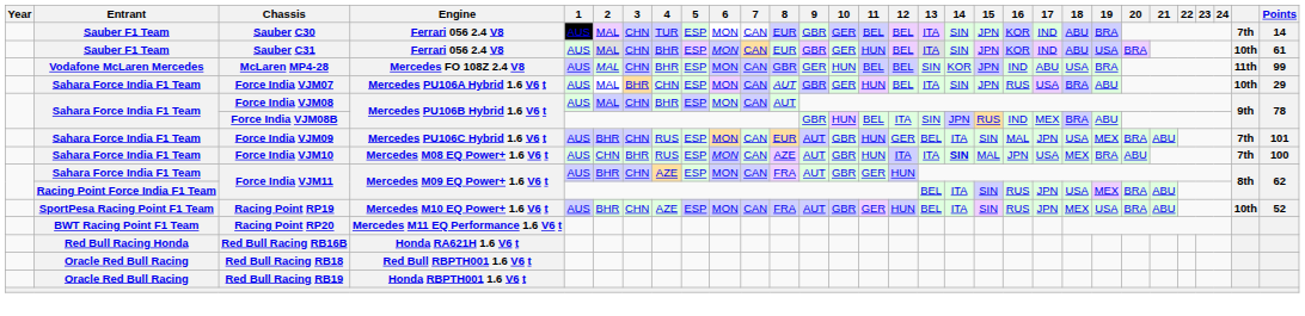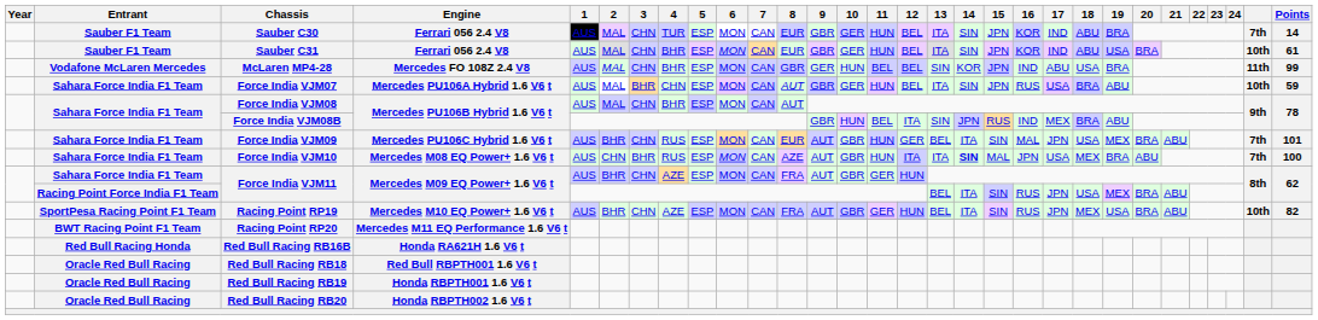 <table class="wikitable" style="text-align:center; font-size:85%">
 <tr>
 <th>Year</th>
 <th>Entrant</th>
 <th>Chassis</th>
 <th>Engine</th>
 <th>1</th>
 <th>2</th>
 <th>3</th>
 <th>4</th>
 <th>5</th>
 <th>6</th>
 <th>7</th>
 <th>8</th>
 <th>9</th>
 <th>10</th>
 <th>11</th>
 <th>12</th>
 <th>13</th>
 <th>14</th>
 <th>15</th>
 <th>16</th>
 <th>17</th>
 <th>18</th>
 <th>19</th>
 <th>20</th>
 <th>21</th>
 <th>22</th>
 <th>23</th>
 <th>24</th>
 <th></th>
 <th><a href='#'>Points</a></th>
 </tr>
 <tr>
 <td id=2011R></td>
 <th><a href='#'>Sauber F1 Team</a></th>
 <th><a href='#'>Sauber</a> <a href='#'>C30</a></th>
 <th><a href='#'>Ferrari</a> 056 2.4 <a href='#'>V8</a></th>
 <td style="background:#000000; color:white"><a href='#'><span>AUS</span></a><br></td>
 <td style="background:#EFCFFF;"><a href='#'>MAL</a><br></td>
 <td style="background:#CFCFFF;"><a href='#'>CHN</a><br></td>
 <td style="background:#CFCFFF;"><a href='#'>TUR</a><br></td>
 <td style="background:#DFFFDF;"><a href='#'>ESP</a><br></td>
 <td style="background:#ffffff;"><a href='#'>MON</a><br></td>
 <td><a href='#'>CAN</a><br></td>
 <td style="background:#CFCFFF;"><a href='#'>EUR</a><br></td>
 <td style="background:#DFFFDF;"><a href='#'>GBR</a><br></td>
 <td style="background:#CFCFFF;"><a href='#'>GER</a><br></td>
-<td style="background:#CFCFFF;"><a href='#'>BEL</a><br></td>
+<td style="background:#CFCFFF;"><a href='#'>HUN</a><br></td>
 <td style="background:#EFCFFF;"><a href='#'>BEL</a><br></td>
 <td style="background:#EFCFFF;"><a href='#'>ITA</a><br></td>
 <td style="background:#DFFFDF;"><a href='#'>SIN</a><br></td>
 <td style="background:#DFFFDF;"><a href='#'>JPN</a><br></td>
 <td style="background:#CFCFFF;"><a href='#'>KOR</a><br></td>
 <td style="background:#DFFFDF;"><a href='#'>IND</a><br></td>
 <td style="background:#CFCFFF;"><a href='#'>ABU</a><br></td>
 <td style="background:#CFCFFF;"><a href='#'>BRA</a><br></td>
 <td colspan=5></td>
 <th>7th</th>
 <th>14</th>
 </tr>
 <tr>
 <td id=2012R></td>
 <th><a href='#'>Sauber F1 Team</a></th>
 <th><a href='#'>Sauber</a> <a href='#'>C31</a></th>
 <th><a href='#'>Ferrari</a> 056 2.4 <a href='#'>V8</a></th>
 <td style="background:#DFFFDF;"><a href='#'>AUS</a><br></td>
 <td style="background:#DFDFDF;"><a href='#'>MAL</a><br></td>
 <td style="background:#CFCFFF;"><a href='#'>CHN</a><br></td>
 <td style="background:#CFCFFF;"><a href='#'>BHR</a><br></td>
 <td style="background:#EFCFFF;"><a href='#'>ESP</a><br></td>
 <td style="background:#CFCFFF;"><em><a href='#'>MON</a></em><br></td>
 <td style="background:#FFDF9F;"><a href='#'>CAN</a><br></td>
 <td style="background:#DFFFDF;"><a href='#'>EUR</a><br></td>
 <td style="background:#EFCFFF;"><a href='#'>GBR</a><br></td>
 <td style="background:#DFFFDF;"><a href='#'>GER</a><br></td>
 <td style="background:#CFCFFF;"><a href='#'>HUN</a><br></td>
 <td style="background:#EFCFFF;"><a href='#'>BEL</a><br></td>
 <td style="background:#DFDFDF;"><a href='#'>ITA</a><br></td>
 <td style="background:#DFFFDF;"><a href='#'>SIN</a><br></td>
 <td style="background:#EFCFFF;"><a href='#'>JPN</a><br></td>
 <td style="background:#CFCFFF;"><a href='#'>KOR</a><br></td>
 <td style="background:#EFCFFF;"><a href='#'>IND</a><br></td>
 <td style="background:#CFCFFF;"><a href='#'>ABU</a><br></td>
 <td style="background:#CFCFFF;"><a href='#'>USA</a><br></td>
 <td style="background:#EFCFFF;"><a href='#'>BRA</a><br></td>
 <td colspan=4></td>
 <th>10th</th>
 <th>61</th>
 </tr>
 <tr>
 <td id=2013R></td>
 <th><a href='#'>Vodafone McLaren Mercedes</a></th>
 <th><a href='#'>McLaren</a> <a href='#'>MP4-28</a></th>
 <th><a href='#'>Mercedes</a> FO 108Z 2.4 <a href='#'>V8</a></th>
 <td style="background:#CFCFFF;"><a href='#'>AUS</a><br></td>
 <td style="background:#DFFFDF;"><em><a href='#'>MAL</a></em><br></td>
 <td style="background:#CFCFFF;"><a href='#'>CHN</a><br></td>
 <td style="background:#DFFFDF;"><a href='#'>BHR</a><br></td>
 <td style="background:#DFFFDF;"><a href='#'>ESP</a><br></td>
 <td style="background:#CFCFFF;"><a href='#'>MON</a><br></td>
 <td style="background:#CFCFFF;"><a href='#'>CAN</a><br></td>
 <td style="background:#CFCFFF;"><a href='#'>GBR</a><br></td>
 <td style="background:#DFFFDF;"><a href='#'>GER</a><br></td>
 <td style="background:#DFFFDF;"><a href='#'>HUN</a><br></td>
 <td style="background:#CFCFFF;"><a href='#'>BEL</a><br></td>
 <td style="background:#CFCFFF"><a href='#'>BEL</a><br></td>
 <td style="background:#DFFFDF;"><a href='#'>SIN</a><br></td>
 <td style="background:#DFFFDF;"><a href='#'>KOR</a><br></td>
 <td style="background:#CFCFFF;"><a href='#'>JPN</a><br></td>
 <td style="background:#DFFFDF;"><a href='#'>IND</a><br></td>
 <td style="background:#DFFFDF;"><a href='#'>ABU</a><br></td>
 <td style="background:#DFFFDF;"><a href='#'>USA</a><br></td>
 <td style="background:#DFFFDF;"><a href='#'>BRA</a><br></td>
 <td colspan=5></td>
 <th>11th</th>
 <th>99</th>
 </tr>
 <tr>
 <td id=2014R></td>
 <th><a href='#'>Sahara Force India F1 Team</a></th>
 <th><a href='#'>Force India</a> <a href='#'>VJM07</a></th>
 <th><a href='#'>Mercedes</a> <a href='#'>PU106A Hybrid</a> 1.6 <a href='#'>V6</a> <a href='#'>t</a></th>
 <td style="background:#DFFFDF;"><a href='#'>AUS</a><br></td>
 <td style="background:#FFFFFF;"><a href='#'>MAL</a><br></td>
 <td style="background:#FFDF9F;"><a href='#'>BHR</a><br></td>
 <td style="background:#DFFFDF;"><a href='#'>CHN</a><br></td>
 <td style="background:#DFFFDF;"><a href='#'>ESP</a><br></td>
 <td style="background:#EFCFFF;"><a href='#'>MON</a><br></td>
 <td style="background:#CFCFFF;"><a href='#'>CAN</a><br></td>
 <td style="background:#DFFFDF;"><em><a href='#'>AUT</a></em><br></td>
 <td style="background:#CFCFFF;"><a href='#'>GBR</a><br></td>
 <td style="background:#DFFFDF;"><a href='#'>GER</a><br></td>
 <td style="background:#EFCFFF;"><a href='#'>HUN</a><br></td>
 <td style="background:#DFFFDF;"><a href='#'>BEL</a><br></td>
 <td style="background:#DFFFDF;"><a href='#'>ITA</a><br></td>
 <td style="background:#DFFFDF;"><a href='#'>SIN</a><br></td>
 <td style="background:#DFFFDF;"><a href='#'>JPN</a><br></td>
 <td style="background:#DFFFDF;"><a href='#'>RUS</a><br></td>
 <td style="background:#EFCFFF;"><a href='#'>USA</a><br></td>
 <td style="background:#CFCFFF;"><a href='#'>BRA</a><br></td>
 <td style="background:#DFFFDF;"><a href='#'>ABU</a><br></td>
 <td colspan=5></td>
 <th>10th</th>
-<th>29</th>
+<th>59</th>
 </tr>
 <tr>
 <td id=2015R rowspan="2"></td>
 <th rowspan="2"><a href='#'>Sahara Force India F1 Team</a></th>
 <th><a href='#'>Force India</a> <a href='#'>VJM08</a></th>
 <th rowspan="2"><a href='#'>Mercedes</a> <a href='#'>PU106B Hybrid</a> 1.6 <a href='#'>V6</a> <a href='#'>t</a></th>
 <td style="background:#DFFFDF;"><a href='#'>AUS</a><br></td>
 <td style="background:#CFCFFF;"><a href='#'>MAL</a><br></td>
 <td style="background:#CFCFFF;"><a href='#'>CHN</a><br></td>
 <td style="background:#DFFFDF;"><a href='#'>BHR</a><br></td>
 <td style="background:#CFCFFF;"><a href='#'>ESP</a><br></td>
 <td style="background:#DFFFDF;"><a href='#'>MON</a><br></td>
 <td style="background:#CFCFFF;"><a href='#'>CAN</a><br></td>
 <td style="background:#DFFFDF;"><a href='#'>AUT</a><br></td>
 <td colspan=16></td>
 <th rowspan="2">9th</th>
 <th rowspan="2">78</th>
 </tr>
 <tr>
 <th nowrap><a href='#'>Force India</a> <a href='#'>VJM08B</a></th>
 <td colspan=8></td>
 <td style="background:#DFFFDF;"><a href='#'>GBR</a><br></td>
 <td style="background:#EFCFFF;"><a href='#'>HUN</a><br></td>
 <td style="background:#DFFFDF;"><a href='#'>BEL</a><br></td>
 <td style="background:#DFFFDF;"><a href='#'>ITA</a><br></td>
 <td style="background:#DFFFDF;"><a href='#'>SIN</a><br></td>
 <td style="background:#CFCFFF;"><a href='#'>JPN</a><br></td>
 <td style="background:#FFDF9F;"><a href='#'>RUS</a><br></td>
 <td style="background:#DFFFDF;"><a href='#'>IND</a><br></td>
 <td style="background:#DFFFDF;"><a href='#'>MEX</a><br></td>
 <td style="background:#CFCFFF;"><a href='#'>BRA</a><br></td>
 <td style="background:#DFFFDF;"><a href='#'>ABU</a><br></td>
 <td colspan=5></td>
 </tr>
 <tr>
 <td id=2016R></td>
 <th><a href='#'>Sahara Force India F1 Team</a></th>
 <th><a href='#'>Force India</a> <a href='#'>VJM09</a></th>
 <th><a href='#'>Mercedes</a> <a href='#'>PU106C Hybrid</a> 1.6 <a href='#'>V6</a> <a href='#'>t</a></th>
 <td style="background:#CFCFFF;"><a href='#'>AUS</a><br></td>
 <td style="background:#CFCFFF;"><a href='#'>BHR</a><br></td>
 <td style="background:#CFCFFF;"><a href='#'>CHN</a><br></td>
 <td style="background:#DFFFDF;"><a href='#'>RUS</a><br></td>
 <td style="background:#DFFFDF;"><a href='#'>ESP</a><br></td>
 <td style="background:#FFDF9F;"><a href='#'>MON</a><br></td>
 <td style="background:#DFFFDF;"><a href='#'>CAN</a><br></td>
 <td style="background:#FFDF9F;"><a href='#'>EUR</a><br></td>
 <td style="background:#CFCFFF;"><a href='#'>AUT</a><br></td>
 <td style="background:#DFFFDF;"><a href='#'>GBR</a><br></td>
 <td style="background:#CFCFFF;"><a href='#'>HUN</a><br></td>
 <td style="background:#DFFFDF;"><a href='#'>GER</a><br></td>
 <td style="background:#DFFFDF;"><a href='#'>BEL</a><br></td>
 <td style="background:#DFFFDF;"><a href='#'>ITA</a><br></td>
 <td style="background:#DFFFDF;"><a href='#'>SIN</a><br></td>
 <td style="background:#DFFFDF;"><a href='#'>MAL</a><br></td>
 <td style="background:#DFFFDF;"><a href='#'>JPN</a><br></td>
 <td style="background:#DFFFDF;"><a href='#'>USA</a><br></td>
 <td style="background:#DFFFDF;"><a href='#'>MEX</a><br></td>
 <td style="background:#DFFFDF;"><a href='#'>BRA</a><br></td>
 <td style="background:#DFFFDF;"><a href='#'>ABU</a><br></td>
 <td colspan=3></td>
 <th>7th</th>
 <th>101</th>
 </tr>
 <tr>
 <td id=2017R></td>
 <th><a href='#'>Sahara Force India F1 Team</a></th>
 <th><a href='#'>Force India</a> <a href='#'>VJM10</a></th>
 <th><a href='#'>Mercedes</a> <a href='#'>M08 EQ Power+</a> 1.6 <a href='#'>V6</a> <a href='#'>t</a></th>
 <td style="background:#DFFFDF"><a href='#'>AUS</a><br></td>
 <td style="background:#DFFFDF"><a href='#'>CHN</a><br></td>
 <td style="background:#DFFFDF"><a href='#'>BHR</a><br></td>
 <td style="background:#DFFFDF"><a href='#'>RUS</a><br></td>
 <td style="background:#DFFFDF"><a href='#'>ESP</a><br></td>
 <td style="background:#CFCFFF"><em><a href='#'>MON</a></em><br></td>
 <td style="background:#DFFFDF"><a href='#'>CAN</a><br></td>
 <td style="background:#EFCFFF"><a href='#'>AZE</a><br></td>
 <td style="background:#DFFFDF"><a href='#'>AUT</a><br></td>
 <td style="background:#DFFFDF"><a href='#'>GBR</a><br></td>
 <td style="background:#DFFFDF"><a href='#'>HUN</a><br></td>
 <td style="background:#CFCFFF;"><a href='#'>ITA</a><br></td>
 <td style="background:#DFFFDF"><a href='#'>ITA</a><br></td>
 <td style="background:#DFFFDF"><strong><a href='#'>SIN</a><br></strong></td>
 <td style="background:#DFFFDF"><a href='#'>MAL</a><br></td>
 <td style="background:#DFFFDF"><a href='#'>JPN</a><br></td>
 <td style="background:#DFFFDF"><a href='#'>USA</a><br></td>
 <td style="background:#DFFFDF"><a href='#'>MEX</a><br></td>
 <td style="background:#DFFFDF"><a href='#'>BRA</a><br></td>
 <td style="background:#DFFFDF"><a href='#'>ABU</a><br></td>
 <td colspan=4></td>
 <th>7th</th>
 <th>100</th>
 </tr>
 <tr>
 <td id=2018R rowspan="2"></td>
 <th><a href='#'>Sahara Force India F1 Team</a></th>
 <th rowspan="2"><a href='#'>Force India</a> <a href='#'>VJM11</a></th>
 <th rowspan="2"><a href='#'>Mercedes</a> <a href='#'>M09 EQ Power+</a> 1.6 <a href='#'>V6</a> <a href='#'>t</a></th>
 <td style="background:#CFCFFF"><a href='#'>AUS</a><br></td>
 <td style="background:#CFCFFF"><a href='#'>BHR</a><br></td>
 <td style="background:#CFCFFF"><a href='#'>CHN</a><br></td>
 <td style="background:#FFDF9F"><a href='#'>AZE</a><br></td>
 <td style="background:#DFFFDF"><a href='#'>ESP</a><br></td>
 <td style="background:#CFCFFF"><a href='#'>MON</a><br></td>
 <td style="background:#CFCFFF"><a href='#'>CAN</a><br></td>
 <td style="background:#EFCFFF"><a href='#'>FRA</a><br></td>
 <td style="background:#DFFFDF"><a href='#'>AUT</a><br></td>
 <td style="background:#DFFFDF"><a href='#'>GBR</a><br></td>
 <td style="background:#DFFFDF"><a href='#'>GER</a><br></td>
 <td style="background:#CFCFFF"><a href='#'>HUN</a><br></td>
 <td colspan=12></td>
 <th rowspan="2">8th</th>
 <th rowspan="2">62</th>
 </tr>
 <tr>
 <th nowrap><a href='#'>Racing Point Force India F1 Team</a></th>
 <td colspan=12></td>
 <td style="background:#DFFFDF"><a href='#'>BEL</a><br></td>
 <td style="background:#DFFFDF"><a href='#'>ITA</a><br></td>
 <td style="background:#CFCFFF"><a href='#'>SIN</a><br></td>
 <td style="background:#DFFFDF"><a href='#'>RUS</a><br></td>
 <td style="background:#DFFFDF"><a href='#'>JPN</a><br></td>
 <td style="background:#DFFFDF"><a href='#'>USA</a><br></td>
 <td style="background:#EFCFFF"><a href='#'>MEX</a><br></td>
 <td style="background:#DFFFDF"><a href='#'>BRA</a><br></td>
 <td style="background:#DFFFDF"><a href='#'>ABU</a><br></td>
 <td colspan=3></td>
 </tr>
 <tr>
 <td id=2019R></td>
 <th nowrap><a href='#'>SportPesa Racing Point F1 Team</a></th>
 <th nowrap><a href='#'>Racing Point</a> <a href='#'>RP19</a></th>
 <th nowrap><a href='#'>Mercedes</a> <a href='#'>M10 EQ Power+</a> 1.6 <a href='#'>V6</a> <a href='#'>t</a></th>
 <td style="background:#CFCFFF"><a href='#'>AUS</a><br></td>
 <td style="background:#DFFFDF"><a href='#'>BHR</a><br></td>
 <td style="background:#DFFFDF"><a href='#'>CHN</a><br></td>
 <td style="background:#DFFFDF"><a href='#'>AZE</a><br></td>
 <td style="background:#CFCFFF"><a href='#'>ESP</a><br></td>
 <td style="background:#CFCFFF"><a href='#'>MON</a><br></td>
 <td style="background:#CFCFFF"><a href='#'>CAN</a><br></td>
 <td style="background:#CFCFFF"><a href='#'>FRA</a><br></td>
 <td style="background:#CFCFFF"><a href='#'>AUT</a><br></td>
 <td style="background:#CFCFFF"><a href='#'>GBR</a><br></td>
 <td style="background:#EFCFFF"><a href='#'>GER</a><br></td>
 <td style="background:#CFCFFF"><a href='#'>HUN</a><br></td>
 <td style="background:#DFFFDF"><a href='#'>BEL</a><br></td>
 <td style="background:#DFFFDF"><a href='#'>ITA</a><br></td>
 <td style="background:#EFCFFF"><a href='#'>SIN</a><br></td>
 <td style="background:#DFFFDF"><a href='#'>RUS</a><br></td>
 <td style="background:#DFFFDF"><a href='#'>JPN</a><br></td>
 <td style="background:#DFFFDF"><a href='#'>MEX</a><br></td>
 <td style="background:#DFFFDF"><a href='#'>USA</a><br></td>
 <td style="background:#DFFFDF"><a href='#'>BRA</a><br></td>
 <td style="background:#DFFFDF"><a href='#'>ABU</a><br></td>
 <td colspan=3></td>
 <th>10th</th>
-<th>52</th>
+<th>82</th>
 </tr>
 <tr>
 <td id=2020R></td>
 <th nowrap><a href='#'>BWT Racing Point F1 Team</a></th>
 <th nowrap><a href='#'>Racing Point</a> <a href='#'>RP20</a></th>
 <th nowrap><a href='#'>Mercedes</a> <a href='#'>M11 EQ Performance</a> 1.6 <a href='#'>V6</a> <a href='#'>t</a></th>
 <td></td>
 <td></td>
 <td></td>
 <td></td>
 <td></td>
 <td></td>
 <td></td>
 <td></td>
 <td></td>
 <td></td>
 <td></td>
 <td></td>
 <td></td>
 <td></td>
 <td></td>
 <td></td>
 <td></td>
 <td colspan=7></td>
 <th></th>
 <th></th>
 </tr>
 <tr>
 <td id=2021R></td>
 <th nowrap><a href='#'>Red Bull Racing Honda</a></th>
 <th nowrap><a href='#'>Red Bull Racing</a> <a href='#'>RB16B</a></th>
 <th nowrap><a href='#'>Honda</a> <a href='#'>RA621H</a> 1.6 <a href='#'>V6</a> <a href='#'>t</a></th>
 <td></td>
 <td></td>
 <td></td>
 <td></td>
 <td></td>
 <td></td>
 <td></td>
 <td></td>
 <td></td>
 <td></td>
 <td></td>
 <td></td>
 <td></td>
 <td></td>
 <td></td>
 <td></td>
 <td></td>
 <td></td>
 <td></td>
 <td></td>
 <td></td>
 <td></td>
 <td colspan=2></td>
 <th></th>
 <th></th>
 </tr>
 <tr>
 <td id=2022R></td>
 <th><a href='#'>Oracle Red Bull Racing</a></th>
 <th><a href='#'>Red Bull Racing</a> <a href='#'>RB18</a></th>
 <th><a href='#'>Red Bull</a> <a href='#'>RBPTH001</a> 1.6 <a href='#'>V6</a> <a href='#'>t</a></th>
 <td></td>
 <td></td>
 <td></td>
 <td></td>
 <td></td>
 <td></td>
 <td></td>
 <td></td>
 <td></td>
 <td></td>
 <td></td>
 <td></td>
 <td></td>
 <td></td>
 <td></td>
 <td></td>
 <td></td>
 <td></td>
 <td></td>
 <td></td>
 <td></td>
 <td></td>
 <td colspan=2></td>
 <th></th>
 <th></th>
 </tr>
 <tr>
 <td id=2023R></td>
 <th nowrap><a href='#'>Oracle Red Bull Racing</a></th>
 <th nowrap><a href='#'>Red Bull Racing</a> <a href='#'>RB19</a></th>
 <th nowrap><a href='#'>Honda</a> <a href='#'>RBPTH001</a> 1.6 <a href='#'>V6</a> <a href='#'>t</a></th>
 <td></td>
 <td></td>
 <td></td>
 <td></td>
 <td></td>
 <td></td>
 <td></td>
 <td></td>
 <td></td>
 <td></td>
 <td></td>
 <td></td>
 <td></td>
 <td></td>
 <td></td>
 <td></td>
 <td></td>
 <td></td>
 <td></td>
 <td></td>
 <td></td>
 <td></td>
 <td colspan=2></td>
 <th></th>
 <th></th>
 </tr>
 <tr>
+<td id=2024R></td>
+<th><a href='#'>Oracle Red Bull Racing</a></th>
+<th><a href='#'>Red Bull Racing</a> <a href='#'>RB20</a></th>
+<th><a href='#'>Honda</a> <a href='#'>RBPTH002</a> 1.6 <a href='#'>V6</a> <a href='#'>t</a></th>
+<td></td>
+<td></td>
+<td></td>
+<td></td>
+<td></td>
+<td></td>
+<td></td>
+<td></td>
+<td></td>
+<td></td>
+<td></td>
+<td></td>
+<td></td>
+<td></td>
+<td></td>
+<td></td>
+<td></td>
+<td></td>
+<td></td>
+<td></td>
+<td></td>
+<td></td>
+<td></td>
+<td></td>
+<th></th>
+<th></th>
+</tr>
+<tr>
 <th colspan="30"></th>
 </tr>
 </table>
